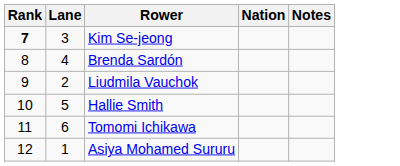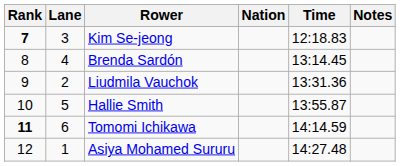 <table class="wikitable sortable" style="text-align:center">
 <tr>
 <th>Rank</th>
 <th>Lane</th>
 <th>Rower</th>
 <th>Nation</th>
+<th>Time</th>
 <th>Notes</th>
 </tr>
 <tr>
 <td><strong>7</strong></td>
 <td>3</td>
 <td align=left><a href='#'>Kim Se-jeong</a></td>
 <td align=left></td>
+<td>12:18.83</td>
 <td></td>
 </tr>
 <tr>
 <td>8</td>
 <td>4</td>
 <td align=left><a href='#'>Brenda Sardón</a></td>
 <td align=left></td>
+<td>13:14.45</td>
 <td></td>
 </tr>
 <tr>
 <td>9</td>
 <td>2</td>
 <td align=left><a href='#'>Liudmila Vauchok</a></td>
 <td align=left></td>
+<td>13:31.36</td>
 <td></td>
 </tr>
 <tr>
 <td>10</td>
 <td>5</td>
 <td align=left><a href='#'>Hallie Smith</a></td>
 <td align=left></td>
+<td>13:55.87</td>
 <td></td>
 </tr>
 <tr>
-<td>11</td>
+<td><strong>11</strong></td>
 <td>6</td>
 <td align=left><a href='#'>Tomomi Ichikawa</a></td>
 <td align=left></td>
+<td>14:14.59</td>
 <td></td>
 </tr>
 <tr>
 <td>12</td>
 <td>1</td>
 <td align=left><a href='#'>Asiya Mohamed Sururu</a></td>
 <td align=left></td>
+<td>14:27.48</td>
 <td></td>
 </tr>
 </table>
